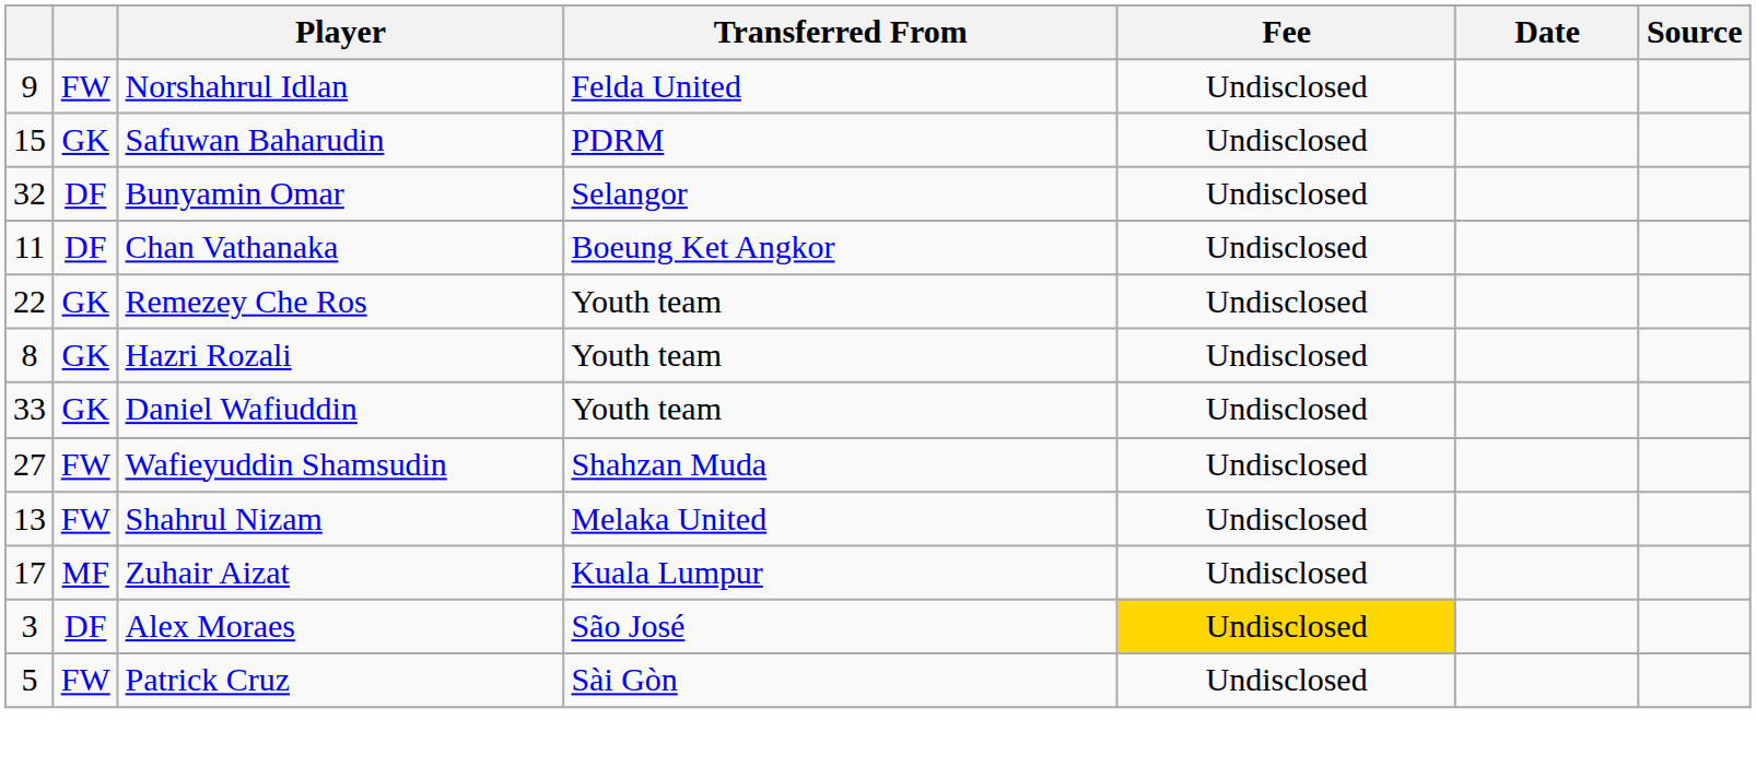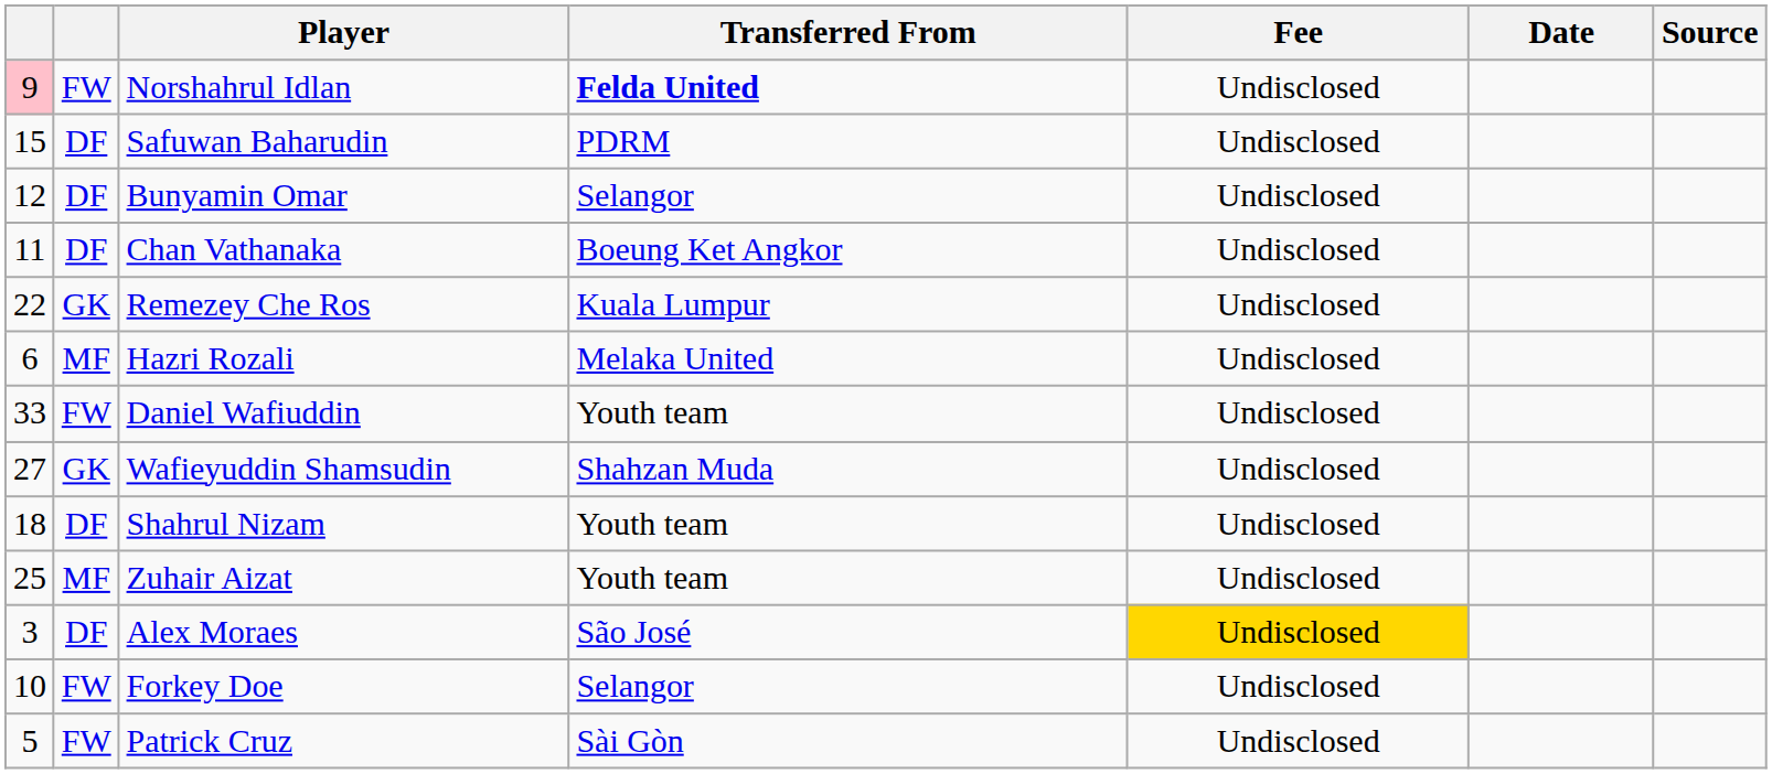 <table class="wikitable plainrowheaders sortable" style="font-size:95%">
 <tr>
 <th></th>
 <th></th>
 <th scope="col" style="width:200px;">Player</th>
 <th scope="col" style="width:250px;">Transferred From</th>
 <th scope="col" style="width:150px;">Fee</th>
 <th scope="col" style="width:78px;">Date</th>
 <th>Source</th>
 </tr>
 <tr>
-<td align=center>9</td>
+<td align=center style="background: pink;">9</td>
 <td align=center><a href='#'>FW</a></td>
 <td> <a href='#'>Norshahrul Idlan</a></td>
-<td> <a href='#'>Felda United</a></td>
+<td><strong> <a href='#'>Felda United</a></strong></td>
 <td align=center>Undisclosed</td>
 <td align=center></td>
 <td align=center></td>
 </tr>
 <tr>
 <td align=center>15</td>
-<td align=center><a href='#'>GK</a></td>
+<td align=center><a href='#'>DF</a></td>
 <td> <a href='#'>Safuwan Baharudin</a></td>
 <td> <a href='#'>PDRM</a></td>
 <td align=center>Undisclosed</td>
 <td align=center></td>
 <td align=center></td>
 </tr>
 <tr>
-<td align=center>32</td>
+<td align=center>12</td>
 <td align=center><a href='#'>DF</a></td>
 <td> <a href='#'>Bunyamin Omar</a></td>
 <td> <a href='#'>Selangor</a></td>
 <td align=center>Undisclosed</td>
 <td align=center></td>
 <td align=center></td>
 </tr>
 <tr>
 <td align=center>11</td>
 <td align=center><a href='#'>DF</a></td>
 <td> <a href='#'>Chan Vathanaka</a></td>
 <td> <a href='#'>Boeung Ket Angkor</a></td>
 <td align=center>Undisclosed</td>
 <td align=center></td>
 <td align=center></td>
 </tr>
 <tr>
 <td align=center>22</td>
 <td align=center><a href='#'>GK</a></td>
 <td> <a href='#'>Remezey Che Ros</a></td>
-<td>Youth team</td>
+<td> <a href='#'>Kuala Lumpur</a></td>
 <td align=center>Undisclosed</td>
 <td align=center></td>
 <td align=center></td>
 </tr>
 <tr>
-<td align=center>8</td>
-<td align=center><a href='#'>GK</a></td>
+<td align=center>6</td>
+<td align=center><a href='#'>MF</a></td>
 <td> <a href='#'>Hazri Rozali</a></td>
-<td>Youth team</td>
+<td> <a href='#'>Melaka United</a></td>
 <td align=center>Undisclosed</td>
 <td align=center></td>
 <td align=center></td>
 </tr>
 <tr>
 <td align=center>33</td>
-<td align=center><a href='#'>GK</a></td>
+<td align=center><a href='#'>FW</a></td>
 <td> <a href='#'>Daniel Wafiuddin</a></td>
 <td>Youth team</td>
 <td align=center>Undisclosed</td>
 <td align=center></td>
 <td align=center></td>
 </tr>
 <tr>
 <td align=center>27</td>
-<td align=center><a href='#'>FW</a></td>
+<td align=center><a href='#'>GK</a></td>
 <td> <a href='#'>Wafieyuddin Shamsudin</a></td>
 <td> <a href='#'>Shahzan Muda</a></td>
 <td align=center>Undisclosed</td>
 <td align=center></td>
 <td align=center></td>
 </tr>
 <tr>
-<td align=center>13</td>
-<td align=center><a href='#'>FW</a></td>
+<td align=center>18</td>
+<td align=center><a href='#'>DF</a></td>
 <td> <a href='#'>Shahrul Nizam</a></td>
-<td> <a href='#'>Melaka United</a></td>
+<td>Youth team</td>
 <td align=center>Undisclosed</td>
 <td align=center></td>
 <td align=center></td>
 </tr>
 <tr>
-<td align=center>17</td>
+<td align=center>25</td>
 <td align=center><a href='#'>MF</a></td>
 <td> <a href='#'>Zuhair Aizat</a></td>
-<td> <a href='#'>Kuala Lumpur</a></td>
+<td>Youth team</td>
 <td align=center>Undisclosed</td>
 <td align=center></td>
 <td align=center></td>
 </tr>
 <tr>
 <td align=center>3</td>
 <td align=center><a href='#'>DF</a></td>
 <td> <a href='#'>Alex Moraes</a></td>
 <td> <a href='#'>São José</a></td>
 <td align=center style="background: gold;">Undisclosed</td>
 <td align=center></td>
 <td align=center></td>
 </tr>
 <tr>
+<td align=center>10</td>
+<td align=center><a href='#'>FW</a></td>
+<td> <a href='#'>Forkey Doe</a></td>
+<td> <a href='#'>Selangor</a></td>
+<td align=center>Undisclosed</td>
+<td align=center></td>
+<td align=center></td>
+</tr>
+<tr>
 <td align=center>5</td>
 <td align=center><a href='#'>FW</a></td>
 <td> <a href='#'>Patrick Cruz</a></td>
 <td> <a href='#'>Sài Gòn</a></td>
 <td align=center>Undisclosed</td>
 <td align=center></td>
 <td align=center></td>
 </tr>
 </table>
